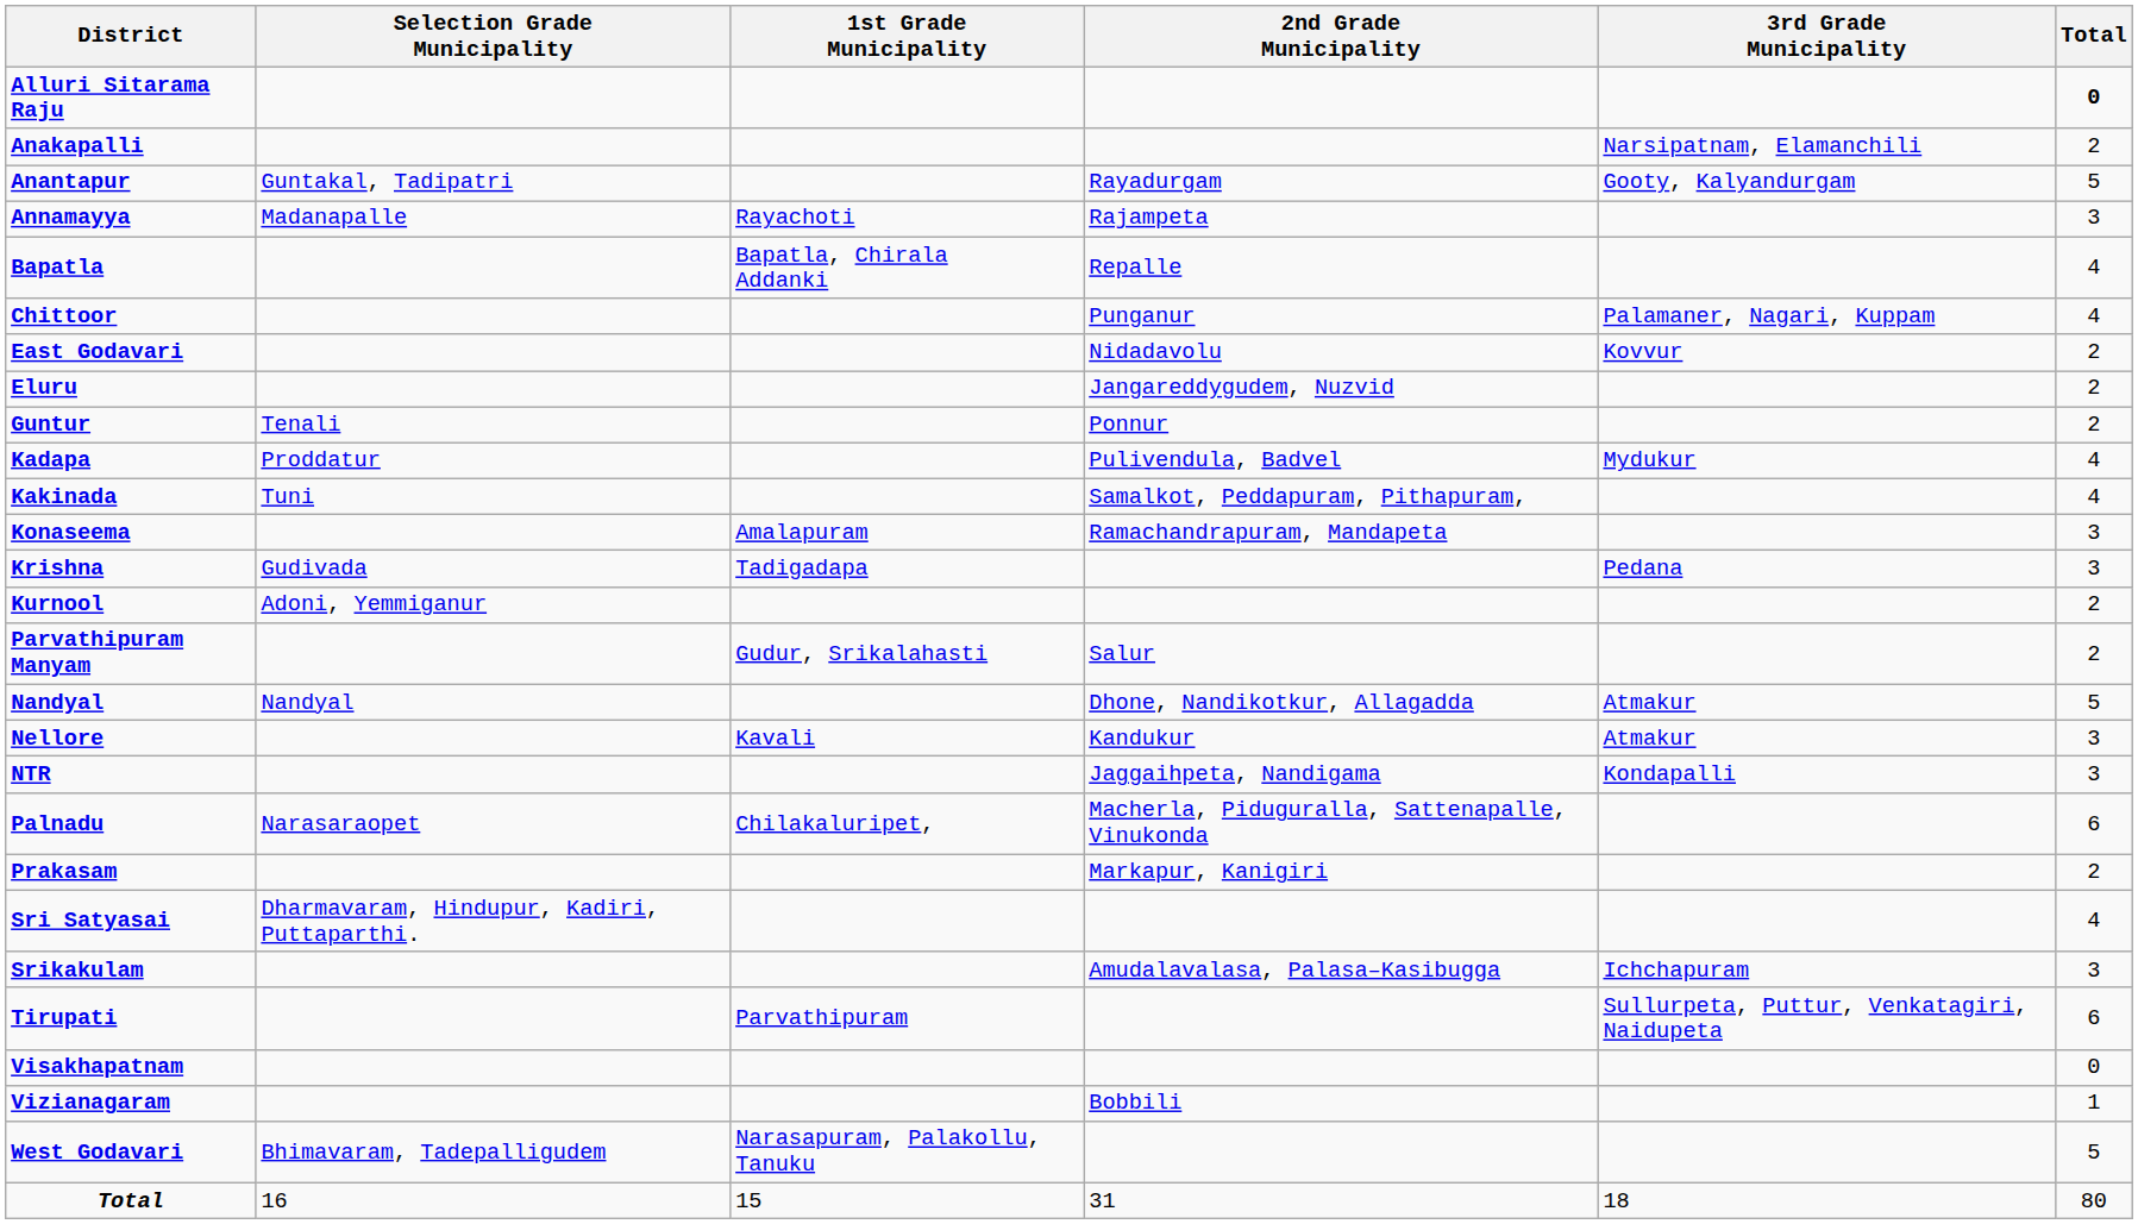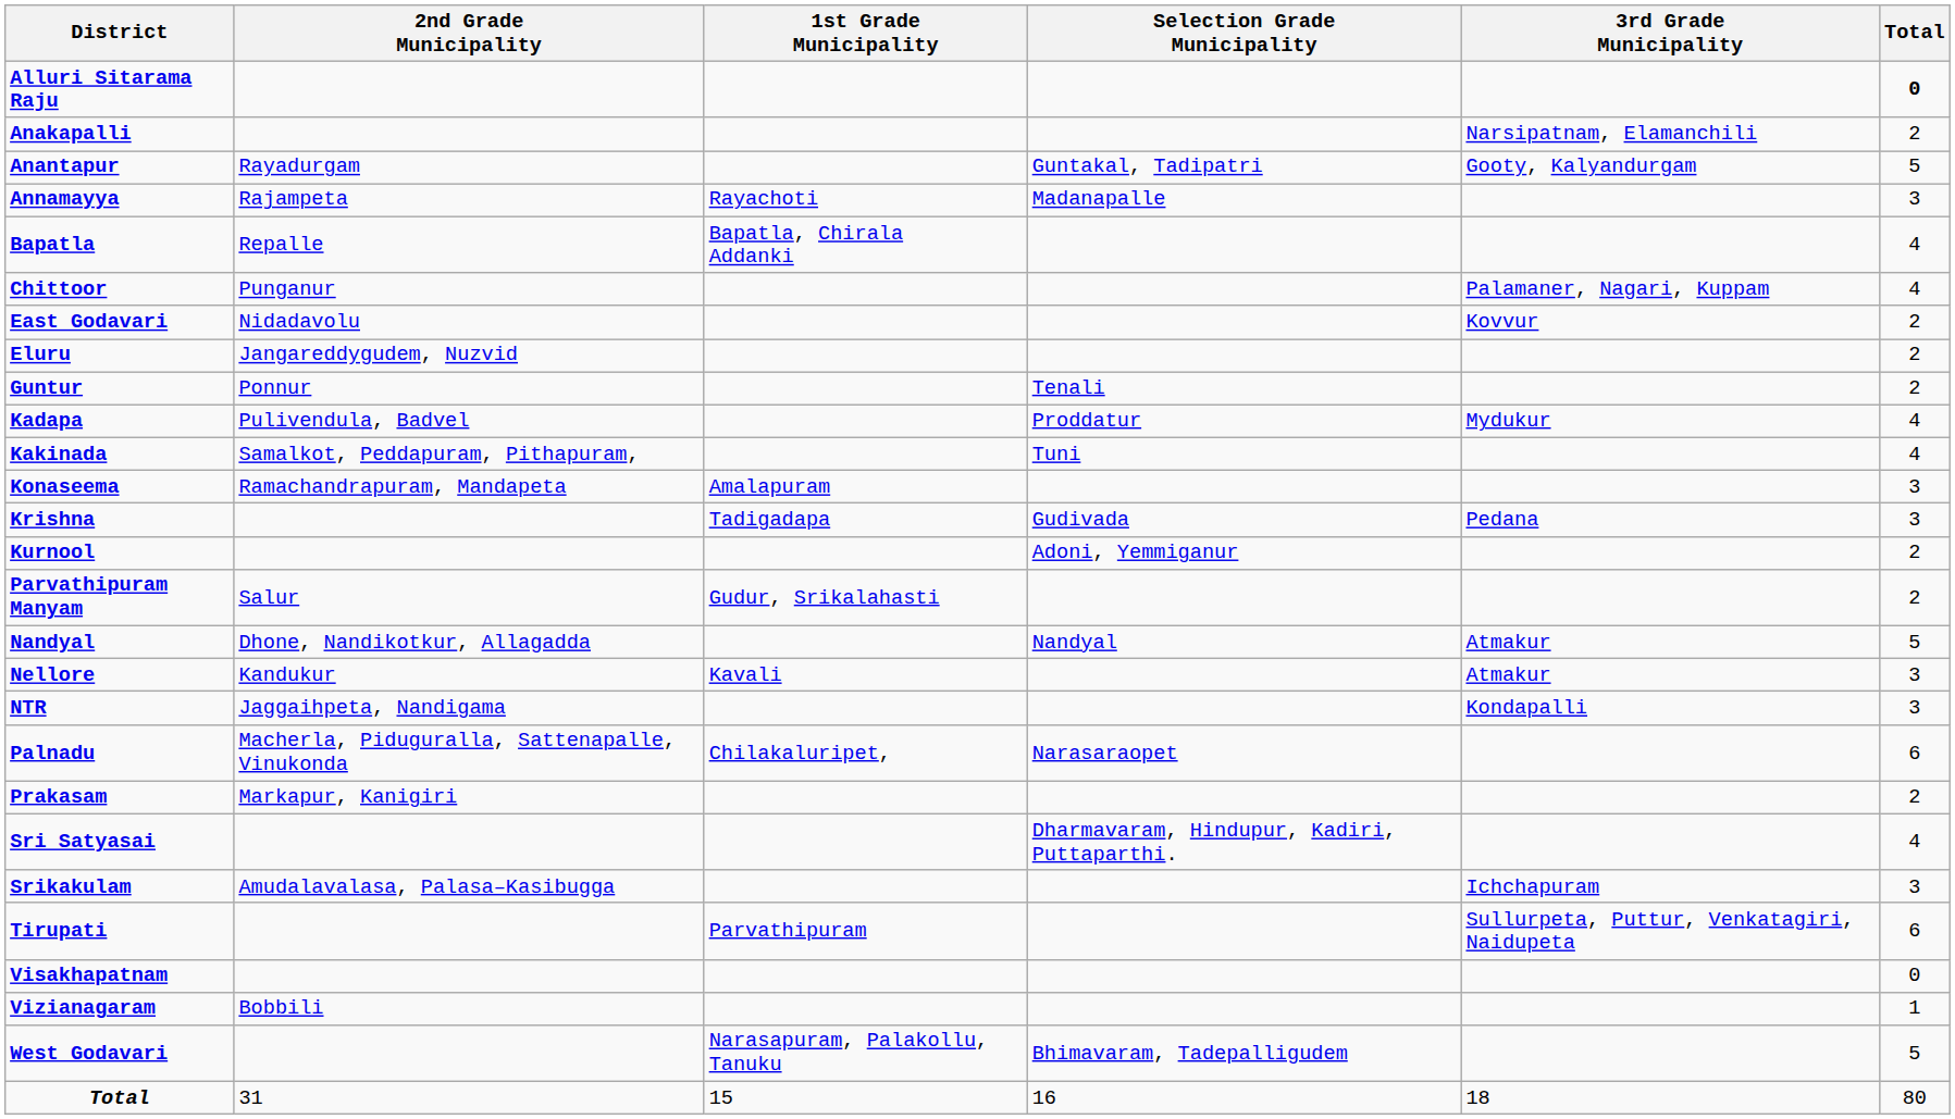 <table class="sortable wikitable">
 <tr>
 <th>District</th>
+<th>2nd Grade<br>Municipality</th>
+<th>1st Grade<br>Municipality</th>
 <th>Selection Grade<br>Municipality</th>
-<th>1st Grade<br>Municipality</th>
-<th>2nd Grade<br>Municipality</th>
 <th>3rd Grade<br>Municipality</th>
 <th>Total</th>
 </tr>
 <tr>
 <td><a href='#'><strong>Alluri Sitarama Raju</strong></a></td>
 <td></td>
 <td></td>
 <td></td>
 <td></td>
 <td style="text-align:center"><strong>0</strong></td>
 </tr>
 <tr>
 <td><a href='#'><strong>Anakapalli</strong></a></td>
 <td></td>
 <td></td>
 <td></td>
 <td><a href='#'>Narsipatnam</a>, <a href='#'>Elamanchili</a></td>
 <td style="text-align:center">2</td>
 </tr>
 <tr>
 <td><a href='#'><strong>Anantapur</strong></a></td>
+<td><a href='#'>Rayadurgam</a></td>
+<td></td>
 <td><a href='#'>Guntakal</a>, <a href='#'>Tadipatri</a></td>
-<td></td>
-<td><a href='#'>Rayadurgam</a></td>
 <td><a href='#'>Gooty</a>, <a href='#'>Kalyandurgam</a></td>
 <td style="text-align:center">5</td>
 </tr>
 <tr>
 <td><a href='#'><strong>Annamayya</strong></a></td>
+<td><a href='#'>Rajampeta</a></td>
+<td><a href='#'>Rayachoti</a></td>
 <td><a href='#'>Madanapalle</a></td>
-<td><a href='#'>Rayachoti</a></td>
-<td><a href='#'>Rajampeta</a></td>
 <td></td>
 <td style="text-align:center">3</td>
 </tr>
 <tr>
 <td><a href='#'><strong>Bapatla</strong></a></td>
+<td><a href='#'>Repalle</a></td>
+<td><a href='#'>Bapatla</a>, <a href='#'>Chirala</a><br><a href='#'>Addanki</a></td>
 <td></td>
-<td><a href='#'>Bapatla</a>, <a href='#'>Chirala</a><br><a href='#'>Addanki</a></td>
-<td><a href='#'>Repalle</a></td>
 <td></td>
 <td style="text-align:center">4</td>
 </tr>
 <tr>
 <td><a href='#'><strong>Chittoor</strong></a></td>
+<td><a href='#'>Punganur</a></td>
 <td></td>
 <td></td>
-<td><a href='#'>Punganur</a></td>
 <td><a href='#'>Palamaner</a>, <a href='#'>Nagari</a>, <a href='#'>Kuppam</a></td>
 <td style="text-align:center">4</td>
 </tr>
 <tr>
 <td><a href='#'><strong>East Godavari</strong></a></td>
+<td><a href='#'>Nidadavolu</a></td>
 <td></td>
 <td></td>
-<td><a href='#'>Nidadavolu</a></td>
 <td><a href='#'>Kovvur</a></td>
 <td style="text-align:center">2</td>
 </tr>
 <tr>
 <td><a href='#'><strong>Eluru</strong></a></td>
-<td></td>
-<td></td>
 <td><a href='#'>Jangareddygudem</a>, <a href='#'>Nuzvid</a></td>
-<td></td>
-<td style="text-align:center">2</td>
-</tr>
-<tr>
-<td><a href='#'><strong>Guntur</strong></a></td>
-<td><a href='#'>Tenali</a></td>
-<td></td>
-<td><a href='#'>Ponnur</a></td>
-<td></td>
-<td style="text-align:center">2</td>
-</tr>
-<tr>
-<td><a href='#'><strong>Kadapa</strong></a></td>
-<td><a href='#'>Proddatur</a></td>
-<td></td>
-<td><a href='#'>Pulivendula</a>, <a href='#'>Badvel</a></td>
-<td><a href='#'>Mydukur</a></td>
-<td style="text-align:center">4</td>
-</tr>
-<tr>
-<td><a href='#'><strong>Kakinada</strong></a></td>
-<td><a href='#'>Tuni</a></td>
-<td></td>
-<td><a href='#'>Samalkot</a>, <a href='#'>Peddapuram</a>, <a href='#'>Pithapuram</a>,</td>
-<td></td>
-<td style="text-align:center">4</td>
-</tr>
-<tr>
-<td><a href='#'><strong>Konaseema</strong></a></td>
-<td></td>
-<td><a href='#'>Amalapuram</a></td>
-<td><a href='#'>Ramachandrapuram</a>, <a href='#'>Mandapeta</a></td>
-<td></td>
-<td style="text-align:center">3</td>
-</tr>
-<tr>
-<td><a href='#'><strong>Krishna</strong></a></td>
-<td><a href='#'>Gudivada</a></td>
-<td><a href='#'>Tadigadapa</a></td>
-<td></td>
-<td><a href='#'>Pedana</a></td>
-<td style="text-align:center">3</td>
-</tr>
-<tr>
-<td><a href='#'><strong>Kurnool</strong></a></td>
-<td><a href='#'>Adoni</a>, <a href='#'>Yemmiganur</a></td>
 <td></td>
 <td></td>
 <td></td>
 <td style="text-align:center">2</td>
 </tr>
 <tr>
+<td><a href='#'><strong>Guntur</strong></a></td>
+<td><a href='#'>Ponnur</a></td>
+<td></td>
+<td><a href='#'>Tenali</a></td>
+<td></td>
+<td style="text-align:center">2</td>
+</tr>
+<tr>
+<td><a href='#'><strong>Kadapa</strong></a></td>
+<td><a href='#'>Pulivendula</a>, <a href='#'>Badvel</a></td>
+<td></td>
+<td><a href='#'>Proddatur</a></td>
+<td><a href='#'>Mydukur</a></td>
+<td style="text-align:center">4</td>
+</tr>
+<tr>
+<td><a href='#'><strong>Kakinada</strong></a></td>
+<td><a href='#'>Samalkot</a>, <a href='#'>Peddapuram</a>, <a href='#'>Pithapuram</a>,</td>
+<td></td>
+<td><a href='#'>Tuni</a></td>
+<td></td>
+<td style="text-align:center">4</td>
+</tr>
+<tr>
+<td><a href='#'><strong>Konaseema</strong></a></td>
+<td><a href='#'>Ramachandrapuram</a>, <a href='#'>Mandapeta</a></td>
+<td><a href='#'>Amalapuram</a></td>
+<td></td>
+<td></td>
+<td style="text-align:center">3</td>
+</tr>
+<tr>
+<td><a href='#'><strong>Krishna</strong></a></td>
+<td></td>
+<td><a href='#'>Tadigadapa</a></td>
+<td><a href='#'>Gudivada</a></td>
+<td><a href='#'>Pedana</a></td>
+<td style="text-align:center">3</td>
+</tr>
+<tr>
+<td><a href='#'><strong>Kurnool</strong></a></td>
+<td></td>
+<td></td>
+<td><a href='#'>Adoni</a>, <a href='#'>Yemmiganur</a></td>
+<td></td>
+<td style="text-align:center">2</td>
+</tr>
+<tr>
 <td><a href='#'><strong>Parvathipuram Manyam</strong></a></td>
+<td><a href='#'>Salur</a></td>
+<td><a href='#'>Gudur</a>, <a href='#'>Srikalahasti</a></td>
 <td></td>
-<td><a href='#'>Gudur</a>, <a href='#'>Srikalahasti</a></td>
-<td><a href='#'>Salur</a></td>
 <td></td>
 <td style="text-align:center">2</td>
 </tr>
 <tr>
 <td><a href='#'><strong>Nandyal</strong></a></td>
+<td><a href='#'>Dhone</a>, <a href='#'>Nandikotkur</a>, <a href='#'>Allagadda</a></td>
+<td></td>
 <td><a href='#'>Nandyal</a></td>
-<td></td>
-<td><a href='#'>Dhone</a>, <a href='#'>Nandikotkur</a>, <a href='#'>Allagadda</a></td>
 <td><a href='#'>Atmakur</a></td>
 <td style="text-align:center">5</td>
 </tr>
 <tr>
 <td><a href='#'><strong>Nellore</strong></a></td>
+<td><a href='#'>Kandukur</a></td>
+<td><a href='#'>Kavali</a></td>
 <td></td>
-<td><a href='#'>Kavali</a></td>
-<td><a href='#'>Kandukur</a></td>
 <td><a href='#'>Atmakur</a></td>
 <td style="text-align:center">3</td>
 </tr>
 <tr>
 <td><a href='#'><strong>NTR</strong></a></td>
+<td><a href='#'>Jaggaihpeta</a>, <a href='#'>Nandigama</a></td>
 <td></td>
 <td></td>
-<td><a href='#'>Jaggaihpeta</a>, <a href='#'>Nandigama</a></td>
 <td><a href='#'>Kondapalli</a></td>
 <td style="text-align:center">3</td>
 </tr>
 <tr>
 <td><a href='#'><strong>Palnadu</strong></a></td>
+<td><a href='#'>Macherla</a>, <a href='#'>Piduguralla</a>, <a href='#'>Sattenapalle</a>, <a href='#'>Vinukonda</a></td>
+<td><a href='#'>Chilakaluripet</a>,</td>
 <td><a href='#'>Narasaraopet</a></td>
-<td><a href='#'>Chilakaluripet</a>,</td>
-<td><a href='#'>Macherla</a>, <a href='#'>Piduguralla</a>, <a href='#'>Sattenapalle</a>, <a href='#'>Vinukonda</a></td>
 <td></td>
 <td style="text-align:center">6</td>
 </tr>
 <tr>
 <td><a href='#'><strong>Prakasam</strong></a></td>
+<td><a href='#'>Markapur</a>, <a href='#'>Kanigiri</a></td>
 <td></td>
 <td></td>
-<td><a href='#'>Markapur</a>, <a href='#'>Kanigiri</a></td>
 <td></td>
 <td style="text-align:center">2</td>
 </tr>
 <tr>
 <td><a href='#'><strong>Sri Satyasai</strong></a></td>
-<td><a href='#'>Dharmavaram</a>, <a href='#'>Hindupur</a>, <a href='#'>Kadiri</a>, <a href='#'>Puttaparthi</a>.</td>
 <td></td>
 <td></td>
+<td><a href='#'>Dharmavaram</a>, <a href='#'>Hindupur</a>, <a href='#'>Kadiri</a>, <a href='#'>Puttaparthi</a>.</td>
 <td></td>
 <td style="text-align:center">4</td>
 </tr>
 <tr>
 <td><a href='#'><strong>Srikakulam</strong></a></td>
+<td><a href='#'>Amudalavalasa</a>, <a href='#'>Palasa–Kasibugga</a></td>
 <td></td>
 <td></td>
-<td><a href='#'>Amudalavalasa</a>, <a href='#'>Palasa–Kasibugga</a></td>
 <td><a href='#'>Ichchapuram</a></td>
 <td style="text-align:center">3</td>
 </tr>
 <tr>
 <td><a href='#'><strong>Tirupati</strong></a></td>
 <td></td>
 <td><a href='#'>Parvathipuram</a></td>
 <td></td>
 <td><a href='#'>Sullurpeta</a>, <a href='#'>Puttur</a>, <a href='#'>Venkatagiri</a>, <a href='#'>Naidupeta</a></td>
 <td style="text-align:center">6</td>
 </tr>
 <tr>
 <td><a href='#'><strong>Visakhapatnam</strong></a></td>
 <td></td>
 <td></td>
 <td></td>
 <td></td>
 <td style="text-align:center">0</td>
 </tr>
 <tr>
 <td><a href='#'><strong>Vizianagaram</strong></a></td>
+<td><a href='#'>Bobbili</a></td>
 <td></td>
 <td></td>
-<td><a href='#'>Bobbili</a></td>
 <td></td>
 <td style="text-align:center">1</td>
 </tr>
 <tr>
 <td><a href='#'><strong>West Godavari</strong></a></td>
+<td></td>
+<td><a href='#'>Narasapuram</a>, <a href='#'>Palakollu</a>, <a href='#'>Tanuku</a></td>
 <td><a href='#'>Bhimavaram</a>, <a href='#'>Tadepalligudem</a></td>
-<td><a href='#'>Narasapuram</a>, <a href='#'>Palakollu</a>, <a href='#'>Tanuku</a></td>
-<td></td>
 <td></td>
 <td style="text-align:center">5</td>
 </tr>
 <tr>
 <td style="text-align:center;"><strong><em>Total</em></strong></td>
+<td>31</td>
+<td>15</td>
 <td>16</td>
-<td>15</td>
-<td>31</td>
 <td>18</td>
 <td style="text-align:center">80</td>
 </tr>
 </table>
